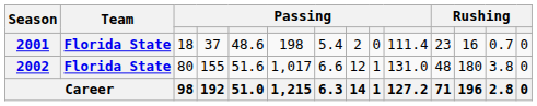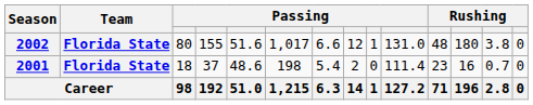 <table class="wikitable" style="text-align:center;">
 <tr>
 <th rowspan="2">Season</th>
 <th rowspan="2">Team</th>
 <th colspan="8">Passing</th>
 <th colspan="4">Rushing</th>
 </tr>
 <tr>
 <th></th>
 <th></th>
 <th></th>
 <th></th>
 <th></th>
 <th></th>
 <th></th>
 <th></th>
 <th></th>
 <th></th>
 <th></th>
 <th></th>
 </tr>
 <tr>
+<th><a href='#'>2002</a></th>
+<th><a href='#'>Florida State</a></th>
+<td>80</td>
+<td>155</td>
+<td>51.6</td>
+<td>1,017</td>
+<td>6.6</td>
+<td>12</td>
+<td>1</td>
+<td>131.0</td>
+<td>48</td>
+<td>180</td>
+<td>3.8</td>
+<td>0</td>
+</tr>
+<tr>
 <th><a href='#'>2001</a></th>
 <th><a href='#'>Florida State</a></th>
 <td>18</td>
 <td>37</td>
 <td>48.6</td>
 <td>198</td>
 <td>5.4</td>
 <td>2</td>
 <td>0</td>
 <td>111.4</td>
 <td>23</td>
 <td>16</td>
 <td>0.7</td>
-<td>0</td>
-</tr>
-<tr>
-<th><a href='#'>2002</a></th>
-<th><a href='#'>Florida State</a></th>
-<td>80</td>
-<td>155</td>
-<td>51.6</td>
-<td>1,017</td>
-<td>6.6</td>
-<td>12</td>
-<td>1</td>
-<td>131.0</td>
-<td>48</td>
-<td>180</td>
-<td>3.8</td>
 <td>0</td>
 </tr>
 <tr>
 <th colspan="2">Career</th>
 <th>98</th>
 <th>192</th>
 <th>51.0</th>
 <th>1,215</th>
 <th>6.3</th>
 <th>14</th>
 <th>1</th>
 <th>127.2</th>
 <th>71</th>
 <th>196</th>
 <th>2.8</th>
 <th>0</th>
 </tr>
 </table>
